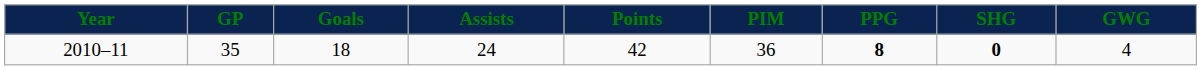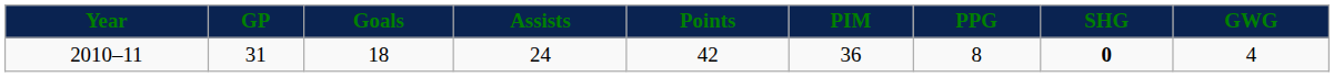 <table class="wikitable" style="width:80%;">
 <tr style="text-align:center; background:#0a2351; color:green;">
 <td><strong>Year</strong></td>
 <td><strong>GP</strong></td>
 <td><strong>Goals</strong></td>
 <td><strong>Assists</strong></td>
 <td><strong>Points</strong></td>
 <td><strong>PIM</strong></td>
 <td><strong>PPG</strong></td>
 <td><strong>SHG</strong></td>
 <td><strong>GWG</strong></td>
 </tr>
 <tr style="text-align:center;" bgcolor="">
 <td>2010–11</td>
-<td>35</td>
+<td>31</td>
 <td>18</td>
 <td>24</td>
 <td>42</td>
 <td>36</td>
-<td><strong>8</strong></td>
+<td>8</td>
 <td><strong>0</strong></td>
 <td>4</td>
 </tr>
 </table>
